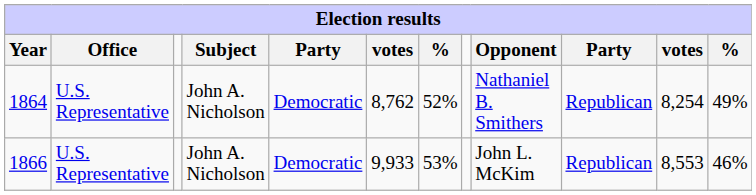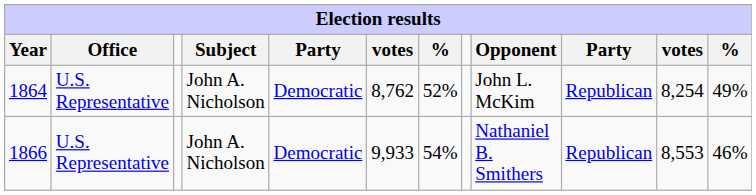 <table class=wikitable style="width: 94%" style="text-align: center;" align="center">
 <tr bgcolor=#cccccc>
 <th colspan=12 style="background: #ccccff;">Election results</th>
 </tr>
 <tr>
 <th>Year</th>
 <th>Office</th>
 <td></td>
 <th>Subject</th>
 <th>Party</th>
 <th>votes</th>
 <th>%</th>
 <td></td>
 <th>Opponent</th>
 <th>Party</th>
 <th>votes</th>
 <th>%</th>
 </tr>
 <tr>
 <td><a href='#'>1864</a></td>
 <td><a href='#'>U.S. Representative</a></td>
 <td></td>
 <td>John A. Nicholson</td>
 <td><a href='#'>Democratic</a></td>
 <td>8,762</td>
 <td>52%</td>
 <td></td>
-<td><a href='#'>Nathaniel B. Smithers</a></td>
+<td>John L. McKim</td>
 <td><a href='#'>Republican</a></td>
 <td>8,254</td>
 <td>49%</td>
 </tr>
 <tr>
 <td><a href='#'>1866</a></td>
 <td><a href='#'>U.S. Representative</a></td>
 <td></td>
 <td>John A. Nicholson</td>
 <td><a href='#'>Democratic</a></td>
 <td>9,933</td>
-<td>53%</td>
+<td>54%</td>
 <td></td>
-<td>John L. McKim</td>
+<td><a href='#'>Nathaniel B. Smithers</a></td>
 <td><a href='#'>Republican</a></td>
 <td>8,553</td>
 <td>46%</td>
 </tr>
 </table>
